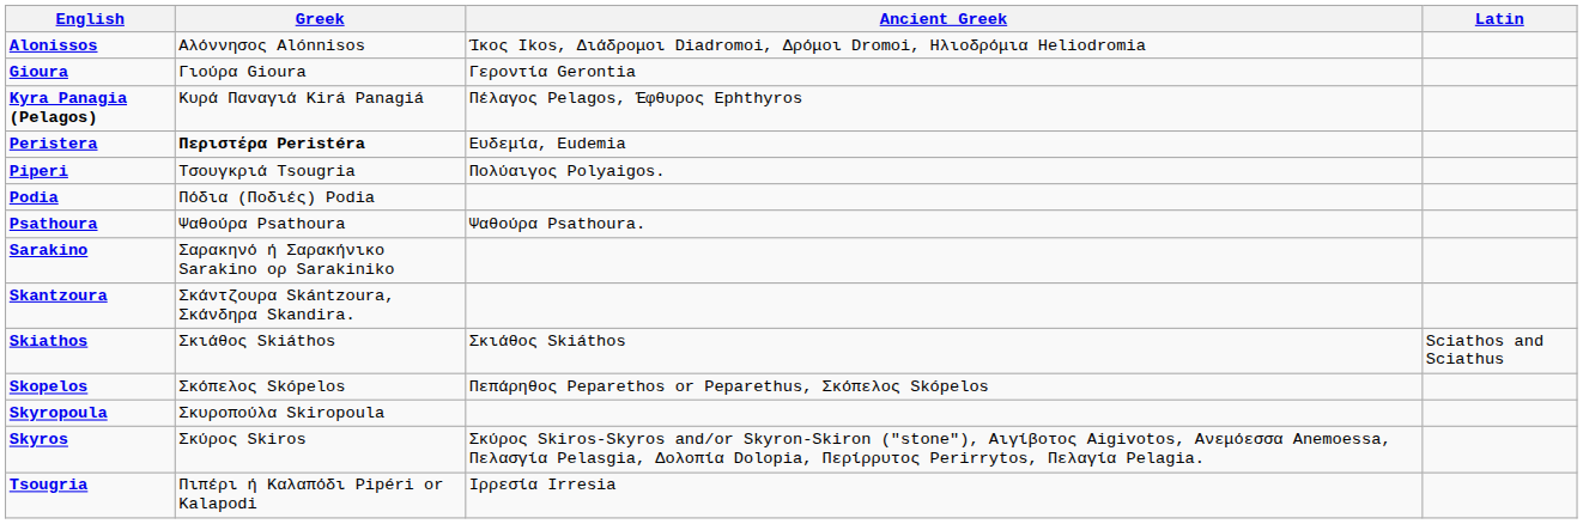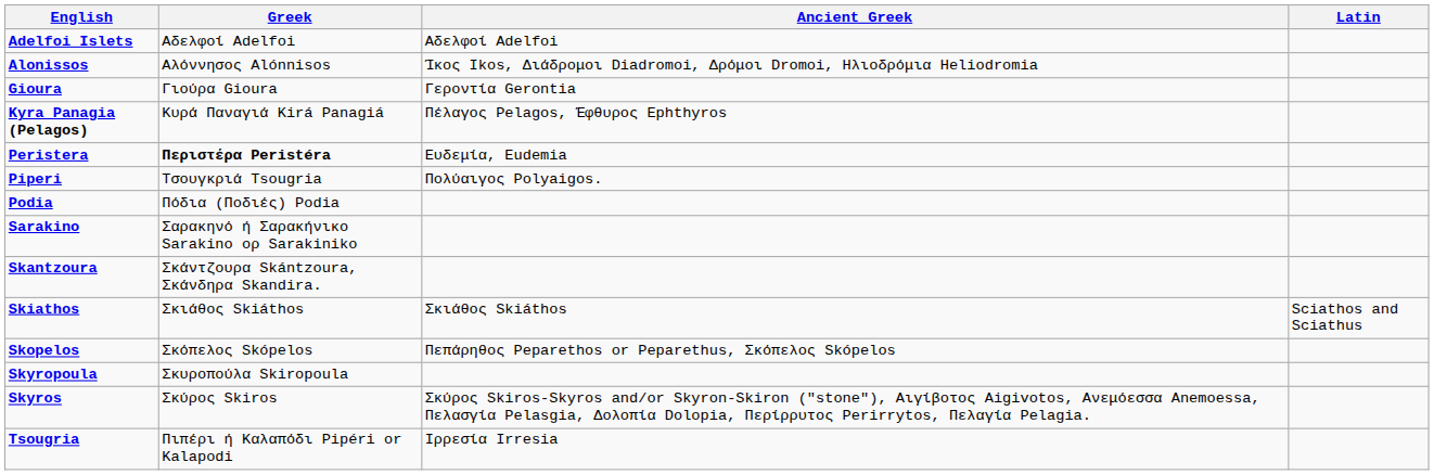 <table class=wikitable>
 <tr>
 <th><a href='#'>English</a></th>
 <th><a href='#'>Greek</a></th>
 <th><a href='#'>Ancient Greek</a></th>
 <th><a href='#'>Latin</a></th>
+</tr>
+<tr valign="top">
+<td><strong><a href='#'>Adelfoi Islets</a></strong></td>
+<td>Αδελφοί Adelfoi</td>
+<td>Αδελφοί Adelfoi</td>
+<td></td>
 </tr>
 <tr valign="top">
 <td><strong><a href='#'>Alonissos</a></strong></td>
 <td>Αλόννησος Alónnisos</td>
 <td>Ίκος Ikos, Διάδρομοι Diadromoi, Δρόμοι Dromoi, Ηλιοδρόμια Heliodromia</td>
 <td></td>
 </tr>
 <tr valign="top">
 <td><strong><a href='#'>Gioura</a></strong></td>
 <td>Γιούρα Gioura</td>
 <td>Γεροντία Gerontia</td>
 <td></td>
 </tr>
 <tr valign="top">
 <td><strong><a href='#'>Kyra Panagia</a> (Pelagos)</strong></td>
 <td>Κυρά Παναγιά Kirá Panagiá</td>
 <td>Πέλαγος Pelagos, Έφθυρος Ephthyros</td>
 <td></td>
 </tr>
 <tr valign="top">
 <td><strong><a href='#'>Peristera</a></strong></td>
 <td><strong>Περιστέρα Peristéra</strong></td>
 <td>Ευδεμία, Eudemia</td>
 <td></td>
 </tr>
 <tr valign="top">
 <td><strong><a href='#'>Piperi</a></strong></td>
 <td>Τσουγκριά Tsougria</td>
 <td>Πολύαιγος Polyaigos.</td>
 <td></td>
 </tr>
 <tr valign="top">
 <td><strong><a href='#'>Podia</a></strong></td>
 <td>Πόδια (Ποδιές) Podia</td>
 <td></td>
-<td></td>
-</tr>
-<tr valign="top">
-<td><strong><a href='#'>Psathoura</a></strong></td>
-<td>Ψαθούρα Psathoura</td>
-<td>Ψαθούρα Psathoura.</td>
 <td></td>
 </tr>
 <tr valign="top">
 <td><strong><a href='#'>Sarakino</a></strong></td>
 <td>Σαρακηνό ή Σαρακήνικο Sarakino ορ Sarakiniko</td>
 <td></td>
 <td></td>
 </tr>
 <tr valign="top">
 <td><strong><a href='#'>Skantzoura</a></strong></td>
 <td>Σκάντζουρα Skántzoura, Σκάνδηρα Skandira.</td>
 <td></td>
 <td></td>
 </tr>
 <tr valign="top">
 <td><strong><a href='#'>Skiathos</a></strong></td>
 <td>Σκιάθος Skiáthos</td>
 <td>Σκιάθος Skiáthos</td>
 <td>Sciathos and Sciathus</td>
 </tr>
 <tr valign="top">
 <td><strong><a href='#'>Skopelos</a></strong></td>
 <td>Σκόπελος Skópelos</td>
 <td>Πεπάρηθος Peparethos or Peparethus, Σκόπελος Skópelos</td>
 <td></td>
 </tr>
 <tr valign="top">
 <td><strong><a href='#'>Skyropoula</a></strong></td>
 <td>Σκυροπούλα Skiropoula</td>
 <td></td>
 <td></td>
 </tr>
 <tr valign="top">
 <td><strong><a href='#'>Skyros</a></strong></td>
 <td>Σκύρος Skiros</td>
 <td>Σκύρος Skiros-Skyros and/or Skyron-Skiron ("stone"), Αιγίβοτος Aigivotos, Ανεμόεσσα Anemoessa, Πελασγία Pelasgia, Δολοπία Dolopia, Περίρρυτος Perirrytos, Πελαγία Pelagia.</td>
 <td></td>
 </tr>
 <tr valign="top">
 <td><strong><a href='#'>Tsougria</a></strong></td>
 <td>Πιπέρι ή Καλαπόδι Pipéri or Kalapodi</td>
 <td>Ιρρεσία Irresia</td>
 <td></td>
 </tr>
 </table>
